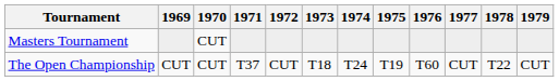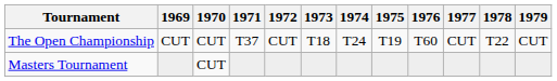 <table class="wikitable" style="font-size:95%;text-align:center;">
 <tr>
 <th>Tournament</th>
 <th>1969</th>
 <th>1970</th>
 <th>1971</th>
 <th>1972</th>
 <th>1973</th>
 <th>1974</th>
 <th>1975</th>
 <th>1976</th>
 <th>1977</th>
 <th>1978</th>
 <th>1979</th>
 </tr>
 <tr>
+<td align=left><a href='#'>The Open Championship</a></td>
+<td>CUT</td>
+<td>CUT</td>
+<td>T37</td>
+<td>CUT</td>
+<td>T18</td>
+<td>T24</td>
+<td>T19</td>
+<td>T60</td>
+<td>CUT</td>
+<td>T22</td>
+<td>CUT</td>
+</tr>
+<tr>
 <td align=left><a href='#'>Masters Tournament</a></td>
 <td style="background:#eeeeee;"></td>
 <td>CUT</td>
 <td style="background:#eeeeee;"></td>
 <td style="background:#eeeeee;"></td>
 <td style="background:#eeeeee;"></td>
 <td style="background:#eeeeee;"></td>
 <td style="background:#eeeeee;"></td>
 <td style="background:#eeeeee;"></td>
 <td style="background:#eeeeee;"></td>
 <td style="background:#eeeeee;"></td>
 <td style="background:#eeeeee;"></td>
 </tr>
-<tr>
-<td align=left><a href='#'>The Open Championship</a></td>
-<td>CUT</td>
-<td>CUT</td>
-<td>T37</td>
-<td>CUT</td>
-<td>T18</td>
-<td>T24</td>
-<td>T19</td>
-<td>T60</td>
-<td>CUT</td>
-<td>T22</td>
-<td>CUT</td>
-</tr>
 </table>
